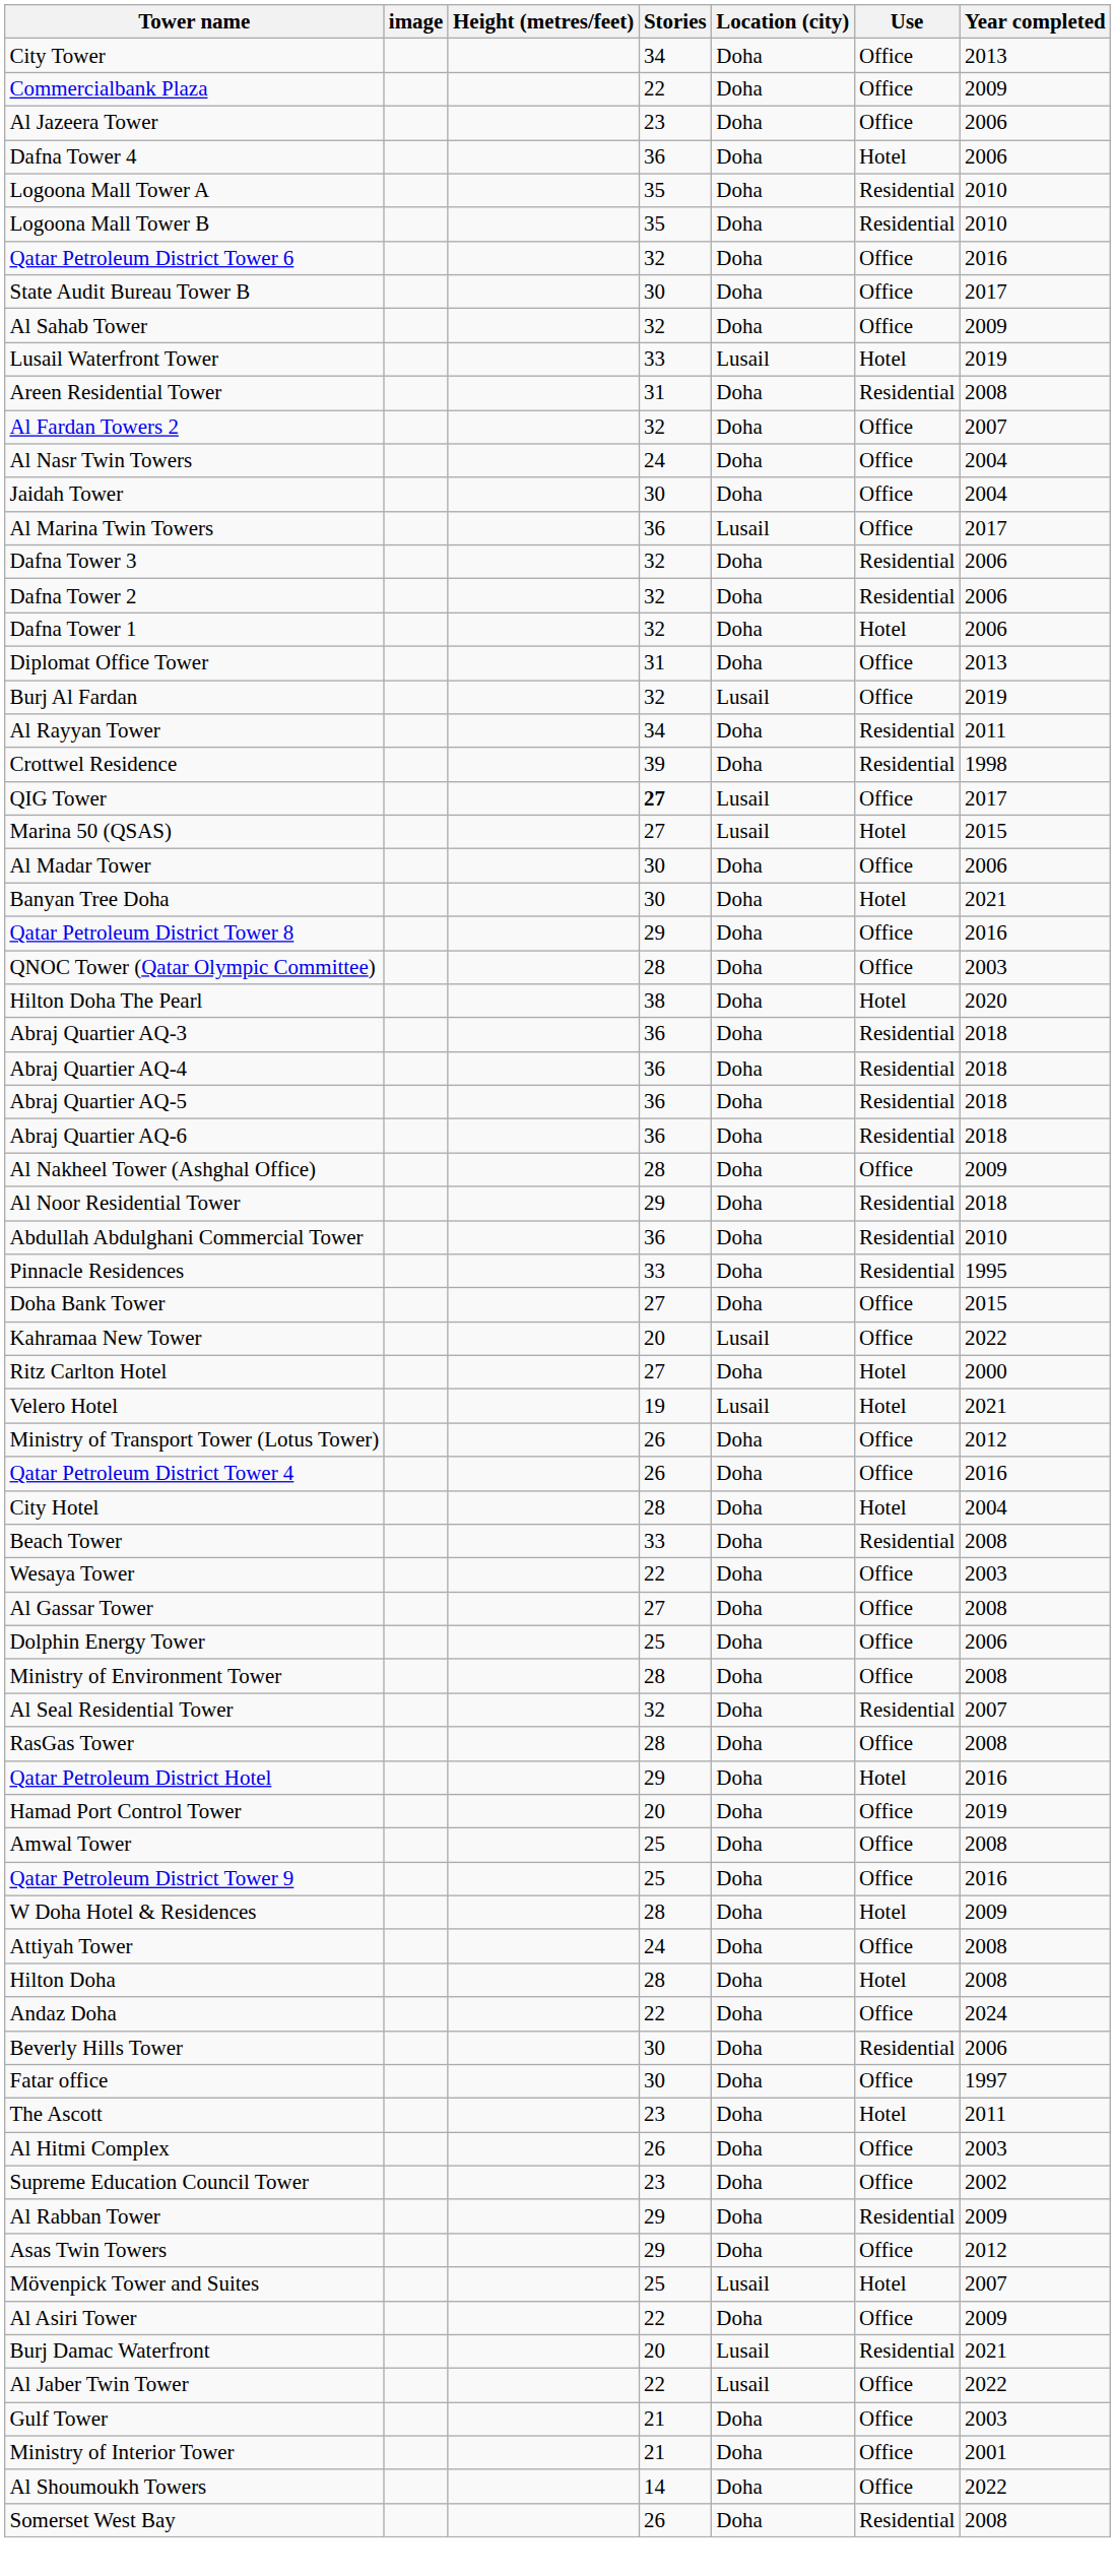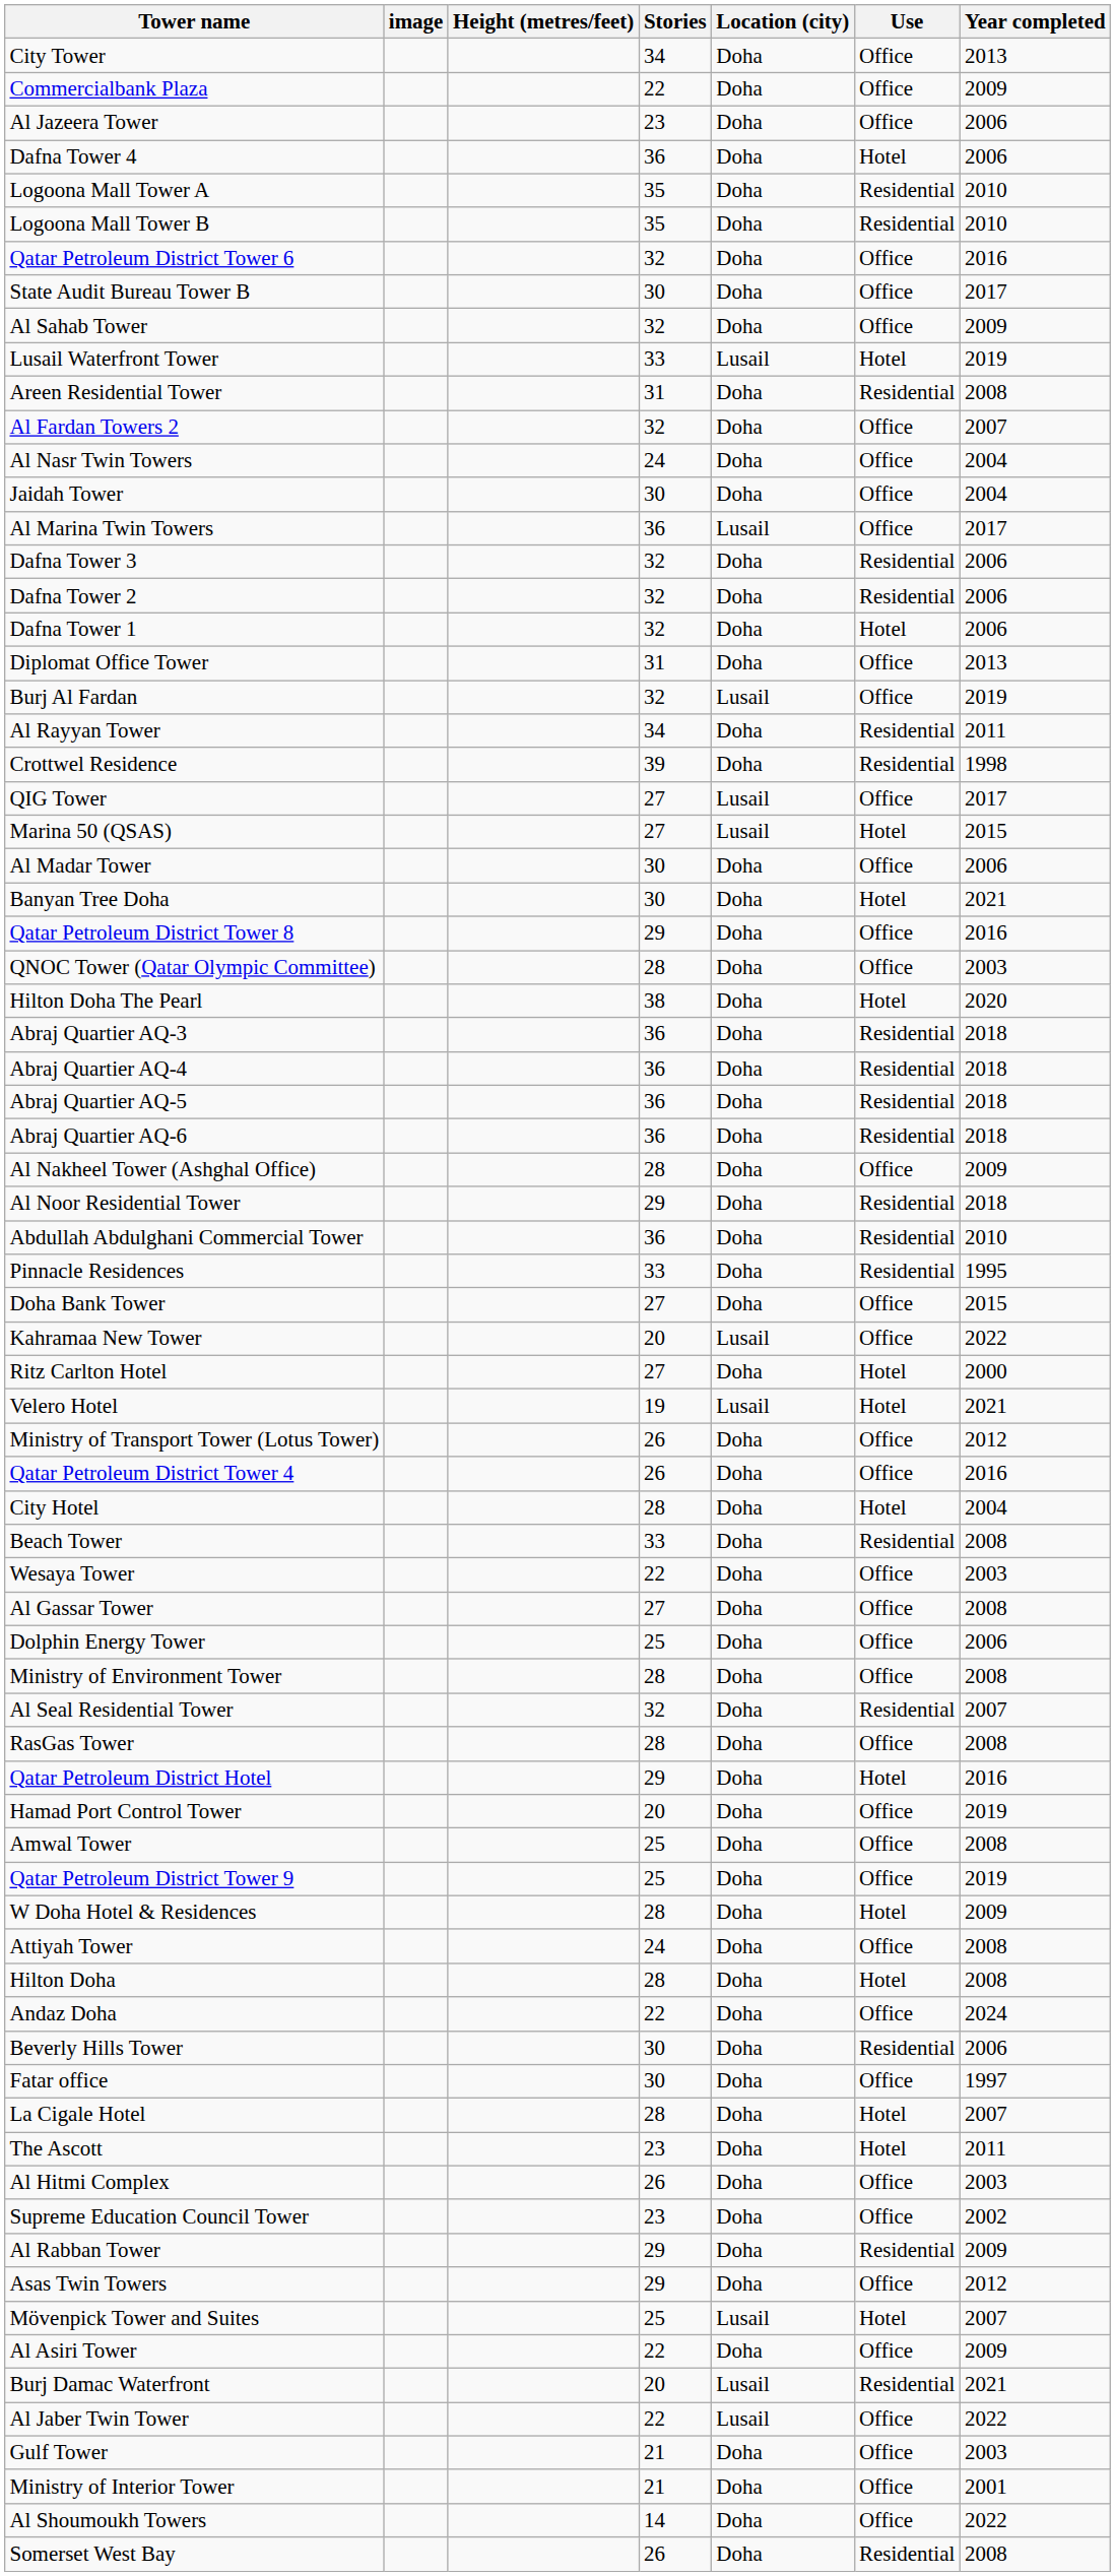 <table class="wikitable sortable">
 <tr ->
 <th>Tower name</th>
 <th>image</th>
 <th>Height (metres/feet)</th>
 <th>Stories</th>
 <th>Location (city)</th>
 <th>Use</th>
 <th>Year completed</th>
 </tr>
 <tr>
 <td>City Tower</td>
 <td></td>
 <td></td>
 <td>34</td>
 <td>Doha</td>
 <td>Office</td>
 <td>2013</td>
 </tr>
 <tr>
 <td><a href='#'>Commercialbank Plaza</a></td>
 <td></td>
 <td></td>
 <td>22</td>
 <td>Doha</td>
 <td>Office</td>
 <td>2009</td>
 </tr>
 <tr>
 <td>Al Jazeera Tower</td>
 <td></td>
 <td></td>
 <td>23</td>
 <td>Doha</td>
 <td>Office</td>
 <td>2006</td>
 </tr>
 <tr>
 <td>Dafna Tower 4</td>
 <td></td>
 <td></td>
 <td>36</td>
 <td>Doha</td>
 <td>Hotel</td>
 <td>2006</td>
 </tr>
 <tr>
 <td>Logoona Mall Tower A</td>
 <td></td>
 <td></td>
 <td>35</td>
 <td>Doha</td>
 <td>Residential</td>
 <td>2010</td>
 </tr>
 <tr>
 <td>Logoona Mall Tower B</td>
 <td></td>
 <td></td>
 <td>35</td>
 <td>Doha</td>
 <td>Residential</td>
 <td>2010</td>
 </tr>
 <tr>
 <td><a href='#'>Qatar Petroleum District Tower 6</a></td>
 <td></td>
 <td></td>
 <td>32</td>
 <td>Doha</td>
 <td>Office</td>
 <td>2016</td>
 </tr>
 <tr>
 <td>State Audit Bureau Tower B</td>
 <td></td>
 <td></td>
 <td>30</td>
 <td>Doha</td>
 <td>Office</td>
 <td>2017</td>
 </tr>
 <tr>
 <td>Al Sahab Tower</td>
 <td></td>
 <td></td>
 <td>32</td>
 <td>Doha</td>
 <td>Office</td>
 <td>2009</td>
 </tr>
 <tr>
 <td>Lusail Waterfront Tower</td>
 <td></td>
 <td></td>
 <td>33</td>
 <td>Lusail</td>
 <td>Hotel</td>
 <td>2019</td>
 </tr>
 <tr>
 <td>Areen Residential Tower</td>
 <td></td>
 <td></td>
 <td>31</td>
 <td>Doha</td>
 <td>Residential</td>
 <td>2008</td>
 </tr>
 <tr>
 <td><a href='#'>Al Fardan Towers 2</a></td>
 <td></td>
 <td></td>
 <td>32</td>
 <td>Doha</td>
 <td>Office</td>
 <td>2007</td>
 </tr>
 <tr>
 <td>Al Nasr Twin Towers</td>
 <td></td>
 <td></td>
 <td>24</td>
 <td>Doha</td>
 <td>Office</td>
 <td>2004</td>
 </tr>
 <tr>
 <td>Jaidah Tower</td>
 <td></td>
 <td></td>
 <td>30</td>
 <td>Doha</td>
 <td>Office</td>
 <td>2004</td>
 </tr>
 <tr>
 <td>Al Marina Twin Towers</td>
 <td></td>
 <td></td>
 <td>36</td>
 <td>Lusail</td>
 <td>Office</td>
 <td>2017</td>
 </tr>
 <tr>
 <td>Dafna Tower 3</td>
 <td></td>
 <td></td>
 <td>32</td>
 <td>Doha</td>
 <td>Residential</td>
 <td>2006</td>
 </tr>
 <tr>
 <td>Dafna Tower 2</td>
 <td></td>
 <td></td>
 <td>32</td>
 <td>Doha</td>
 <td>Residential</td>
 <td>2006</td>
 </tr>
 <tr>
 <td>Dafna Tower 1</td>
 <td></td>
 <td></td>
 <td>32</td>
 <td>Doha</td>
 <td>Hotel</td>
 <td>2006</td>
 </tr>
 <tr>
 <td>Diplomat Office Tower</td>
 <td></td>
 <td></td>
 <td>31</td>
 <td>Doha</td>
 <td>Office</td>
 <td>2013</td>
 </tr>
 <tr>
 <td>Burj Al Fardan</td>
 <td></td>
 <td></td>
 <td>32</td>
 <td>Lusail</td>
 <td>Office</td>
 <td>2019</td>
 </tr>
 <tr>
 <td>Al Rayyan Tower</td>
 <td></td>
 <td></td>
 <td>34</td>
 <td>Doha</td>
 <td>Residential</td>
 <td>2011</td>
 </tr>
 <tr>
 <td>Crottwel Residence</td>
 <td></td>
 <td></td>
 <td>39</td>
 <td>Doha</td>
 <td>Residential</td>
 <td>1998</td>
 </tr>
 <tr>
 <td>QIG Tower</td>
 <td></td>
 <td></td>
-<td><strong>27</strong></td>
+<td>27</td>
 <td>Lusail</td>
 <td>Office</td>
 <td>2017</td>
 </tr>
 <tr>
 <td>Marina 50 (QSAS)</td>
 <td></td>
 <td></td>
 <td>27</td>
 <td>Lusail</td>
 <td>Hotel</td>
 <td>2015</td>
 </tr>
 <tr>
 <td>Al Madar Tower</td>
 <td></td>
 <td></td>
 <td>30</td>
 <td>Doha</td>
 <td>Office</td>
 <td>2006</td>
 </tr>
 <tr>
 <td>Banyan Tree Doha</td>
 <td></td>
 <td></td>
 <td>30</td>
 <td>Doha</td>
 <td>Hotel</td>
 <td>2021</td>
 </tr>
 <tr>
 <td><a href='#'>Qatar Petroleum District Tower 8</a></td>
 <td></td>
 <td></td>
 <td>29</td>
 <td>Doha</td>
 <td>Office</td>
 <td>2016</td>
 </tr>
 <tr>
 <td>QNOC Tower (<a href='#'>Qatar Olympic Committee</a>)</td>
 <td></td>
 <td></td>
 <td>28</td>
 <td>Doha</td>
 <td>Office</td>
 <td>2003</td>
 </tr>
 <tr>
 <td>Hilton Doha The Pearl</td>
 <td></td>
 <td></td>
 <td>38</td>
 <td>Doha</td>
 <td>Hotel</td>
 <td>2020</td>
 </tr>
 <tr>
 <td>Abraj Quartier AQ-3</td>
 <td></td>
 <td></td>
 <td>36</td>
 <td>Doha</td>
 <td>Residential</td>
 <td>2018</td>
 </tr>
 <tr>
 <td>Abraj Quartier AQ-4</td>
 <td></td>
 <td></td>
 <td>36</td>
 <td>Doha</td>
 <td>Residential</td>
 <td>2018</td>
 </tr>
 <tr>
 <td>Abraj Quartier AQ-5</td>
 <td></td>
 <td></td>
 <td>36</td>
 <td>Doha</td>
 <td>Residential</td>
 <td>2018</td>
 </tr>
 <tr>
 <td>Abraj Quartier AQ-6</td>
 <td></td>
 <td></td>
 <td>36</td>
 <td>Doha</td>
 <td>Residential</td>
 <td>2018</td>
 </tr>
 <tr>
 <td>Al Nakheel Tower (Ashghal Office)</td>
 <td></td>
 <td></td>
 <td>28</td>
 <td>Doha</td>
 <td>Office</td>
 <td>2009</td>
 </tr>
 <tr>
 <td>Al Noor Residential Tower</td>
 <td></td>
 <td></td>
 <td>29</td>
 <td>Doha</td>
 <td>Residential</td>
 <td>2018</td>
 </tr>
 <tr>
 <td>Abdullah Abdulghani Commercial Tower</td>
 <td></td>
 <td></td>
 <td>36</td>
 <td>Doha</td>
 <td>Residential</td>
 <td>2010</td>
 </tr>
 <tr>
 <td>Pinnacle Residences</td>
 <td></td>
 <td></td>
 <td>33</td>
 <td>Doha</td>
 <td>Residential</td>
 <td>1995</td>
 </tr>
 <tr>
 <td>Doha Bank Tower</td>
 <td></td>
 <td></td>
 <td>27</td>
 <td>Doha</td>
 <td>Office</td>
 <td>2015</td>
 </tr>
 <tr>
 <td>Kahramaa New Tower</td>
 <td></td>
 <td></td>
 <td>20</td>
 <td>Lusail</td>
 <td>Office</td>
 <td>2022</td>
 </tr>
 <tr>
 <td>Ritz Carlton Hotel</td>
 <td></td>
 <td></td>
 <td>27</td>
 <td>Doha</td>
 <td>Hotel</td>
 <td>2000</td>
 </tr>
 <tr>
 <td>Velero Hotel</td>
 <td></td>
 <td></td>
 <td>19</td>
 <td>Lusail</td>
 <td>Hotel</td>
 <td>2021</td>
 </tr>
 <tr>
 <td>Ministry of Transport Tower (Lotus Tower)</td>
 <td></td>
 <td></td>
 <td>26</td>
 <td>Doha</td>
 <td>Office</td>
 <td>2012</td>
 </tr>
 <tr>
 <td><a href='#'>Qatar Petroleum District Tower 4</a></td>
 <td></td>
 <td></td>
 <td>26</td>
 <td>Doha</td>
 <td>Office</td>
 <td>2016</td>
 </tr>
 <tr>
 <td>City Hotel</td>
 <td></td>
 <td></td>
 <td>28</td>
 <td>Doha</td>
 <td>Hotel</td>
 <td>2004</td>
 </tr>
 <tr>
 <td>Beach Tower</td>
 <td></td>
 <td></td>
 <td>33</td>
 <td>Doha</td>
 <td>Residential</td>
 <td>2008</td>
 </tr>
 <tr>
 <td>Wesaya Tower</td>
 <td></td>
 <td></td>
 <td>22</td>
 <td>Doha</td>
 <td>Office</td>
 <td>2003</td>
 </tr>
 <tr>
 <td>Al Gassar Tower</td>
 <td></td>
 <td></td>
 <td>27</td>
 <td>Doha</td>
 <td>Office</td>
 <td>2008</td>
 </tr>
 <tr>
 <td>Dolphin Energy Tower</td>
 <td></td>
 <td></td>
 <td>25</td>
 <td>Doha</td>
 <td>Office</td>
 <td>2006</td>
 </tr>
 <tr>
 <td>Ministry of Environment Tower</td>
 <td></td>
 <td></td>
 <td>28</td>
 <td>Doha</td>
 <td>Office</td>
 <td>2008</td>
 </tr>
 <tr>
 <td>Al Seal Residential Tower</td>
 <td></td>
 <td></td>
 <td>32</td>
 <td>Doha</td>
 <td>Residential</td>
 <td>2007</td>
 </tr>
 <tr>
 <td>RasGas Tower</td>
 <td></td>
 <td></td>
 <td>28</td>
 <td>Doha</td>
 <td>Office</td>
 <td>2008</td>
 </tr>
 <tr>
 <td><a href='#'>Qatar Petroleum District Hotel</a></td>
 <td></td>
 <td></td>
 <td>29</td>
 <td>Doha</td>
 <td>Hotel</td>
 <td>2016</td>
 </tr>
 <tr>
 <td>Hamad Port Control Tower</td>
 <td></td>
 <td></td>
 <td>20</td>
 <td>Doha</td>
 <td>Office</td>
 <td>2019</td>
 </tr>
 <tr>
 <td>Amwal Tower</td>
 <td></td>
 <td></td>
 <td>25</td>
 <td>Doha</td>
 <td>Office</td>
 <td>2008</td>
 </tr>
 <tr>
 <td><a href='#'>Qatar Petroleum District Tower 9</a></td>
 <td></td>
 <td></td>
 <td>25</td>
 <td>Doha</td>
 <td>Office</td>
-<td>2016</td>
+<td>2019</td>
 </tr>
 <tr>
 <td>W Doha Hotel & Residences</td>
 <td></td>
 <td></td>
 <td>28</td>
 <td>Doha</td>
 <td>Hotel</td>
 <td>2009</td>
 </tr>
 <tr>
 <td>Attiyah Tower</td>
 <td></td>
 <td></td>
 <td>24</td>
 <td>Doha</td>
 <td>Office</td>
 <td>2008</td>
 </tr>
 <tr>
 <td>Hilton Doha</td>
 <td></td>
 <td></td>
 <td>28</td>
 <td>Doha</td>
 <td>Hotel</td>
 <td>2008</td>
 </tr>
 <tr>
 <td>Andaz Doha</td>
 <td></td>
 <td></td>
 <td>22</td>
 <td>Doha</td>
 <td>Office</td>
 <td>2024</td>
 </tr>
 <tr>
 <td>Beverly Hills Tower</td>
 <td></td>
 <td></td>
 <td>30</td>
 <td>Doha</td>
 <td>Residential</td>
 <td>2006</td>
 </tr>
 <tr>
 <td>Fatar office</td>
 <td></td>
 <td></td>
 <td>30</td>
 <td>Doha</td>
 <td>Office</td>
 <td>1997</td>
+</tr>
+<tr>
+<td>La Cigale Hotel</td>
+<td></td>
+<td></td>
+<td>28</td>
+<td>Doha</td>
+<td>Hotel</td>
+<td>2007</td>
 </tr>
 <tr>
 <td>The Ascott</td>
 <td></td>
 <td></td>
 <td>23</td>
 <td>Doha</td>
 <td>Hotel</td>
 <td>2011</td>
 </tr>
 <tr>
 <td>Al Hitmi Complex</td>
 <td></td>
 <td></td>
 <td>26</td>
 <td>Doha</td>
 <td>Office</td>
 <td>2003</td>
 </tr>
 <tr>
 <td>Supreme Education Council Tower</td>
 <td></td>
 <td></td>
 <td>23</td>
 <td>Doha</td>
 <td>Office</td>
 <td>2002</td>
 </tr>
 <tr>
 <td>Al Rabban Tower</td>
 <td></td>
 <td></td>
 <td>29</td>
 <td>Doha</td>
 <td>Residential</td>
 <td>2009</td>
 </tr>
 <tr>
 <td>Asas Twin Towers</td>
 <td></td>
 <td></td>
 <td>29</td>
 <td>Doha</td>
 <td>Office</td>
 <td>2012</td>
 </tr>
 <tr>
 <td>Mövenpick Tower and Suites</td>
 <td></td>
 <td></td>
 <td>25</td>
 <td>Lusail</td>
 <td>Hotel</td>
 <td>2007</td>
 </tr>
 <tr>
 <td>Al Asiri Tower</td>
 <td></td>
 <td></td>
 <td>22</td>
 <td>Doha</td>
 <td>Office</td>
 <td>2009</td>
 </tr>
 <tr>
 <td>Burj Damac Waterfront</td>
 <td></td>
 <td></td>
 <td>20</td>
 <td>Lusail</td>
 <td>Residential</td>
 <td>2021</td>
 </tr>
 <tr>
 <td>Al Jaber Twin Tower</td>
 <td></td>
 <td></td>
 <td>22</td>
 <td>Lusail</td>
 <td>Office</td>
 <td>2022</td>
 </tr>
 <tr>
 <td>Gulf Tower</td>
 <td></td>
 <td></td>
 <td>21</td>
 <td>Doha</td>
 <td>Office</td>
 <td>2003</td>
 </tr>
 <tr>
 <td>Ministry of Interior Tower</td>
 <td></td>
 <td></td>
 <td>21</td>
 <td>Doha</td>
 <td>Office</td>
 <td>2001</td>
 </tr>
 <tr>
 <td>Al Shoumoukh Towers</td>
 <td></td>
 <td></td>
 <td>14</td>
 <td>Doha</td>
 <td>Office</td>
 <td>2022</td>
 </tr>
 <tr>
 <td>Somerset West Bay</td>
 <td></td>
 <td></td>
 <td>26</td>
 <td>Doha</td>
 <td>Residential</td>
 <td>2008</td>
 </tr>
 </table>
